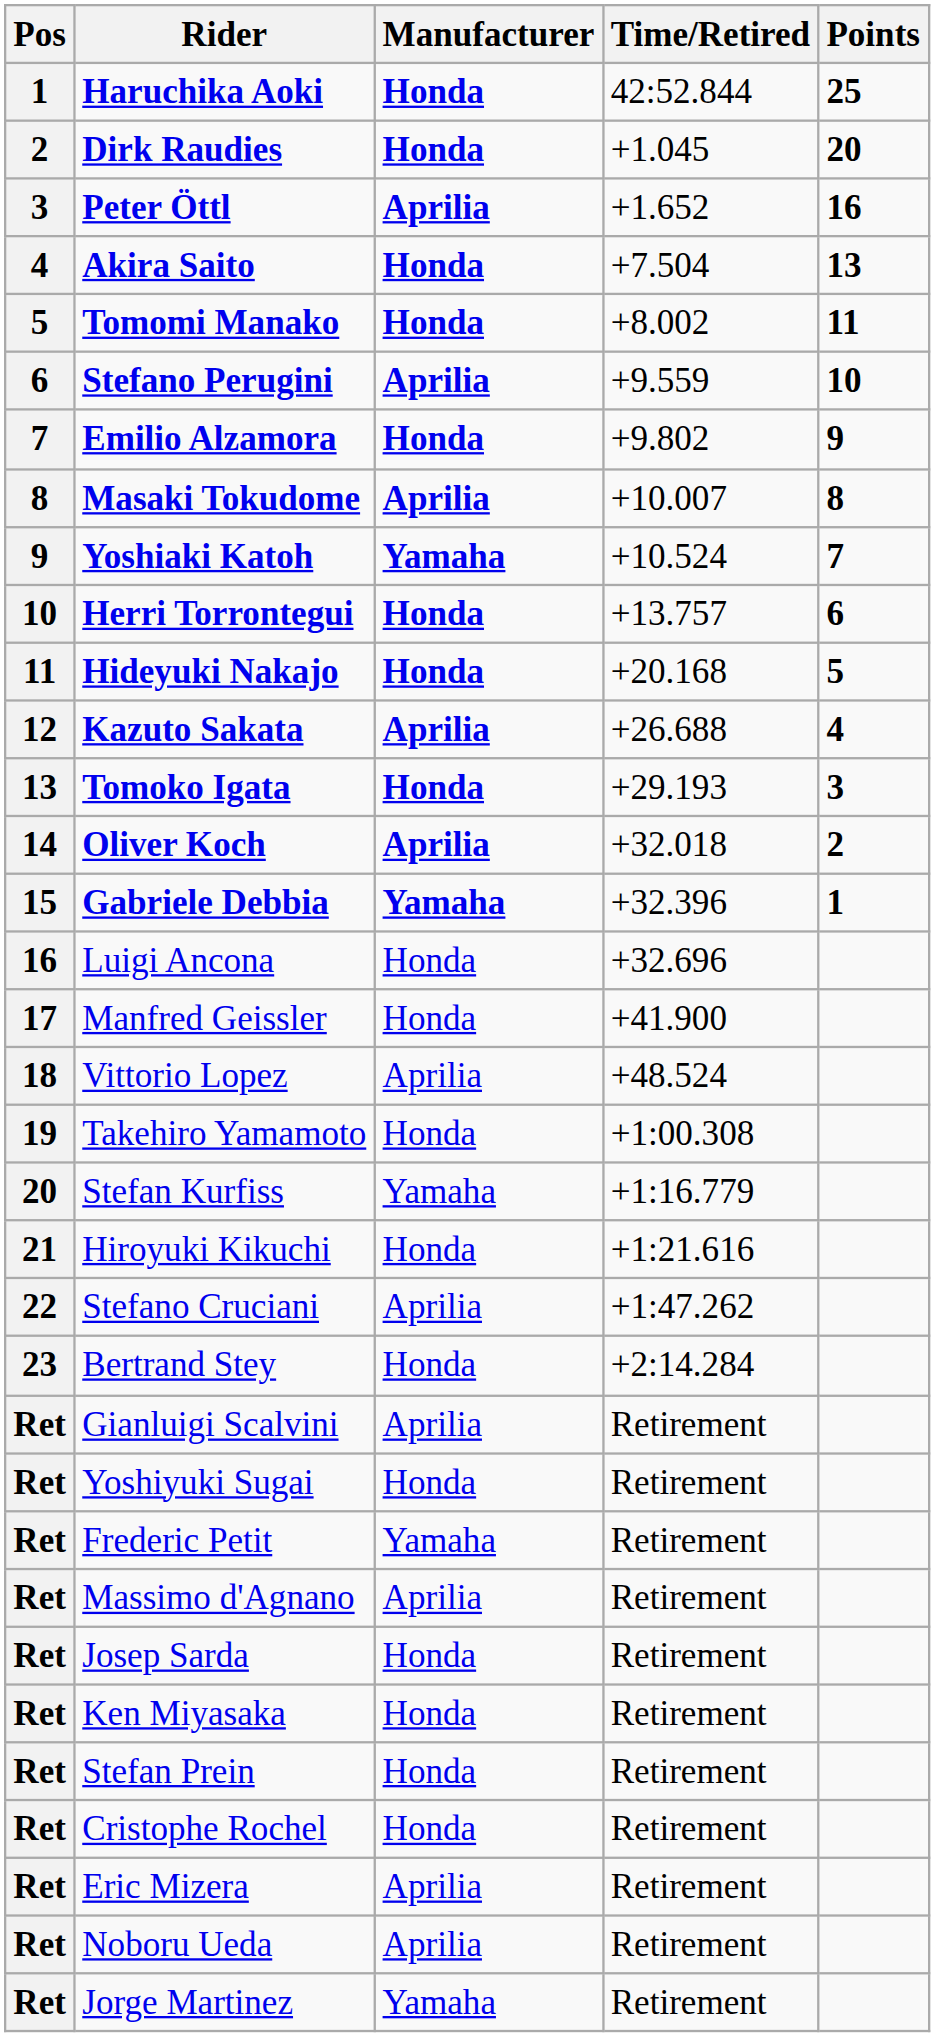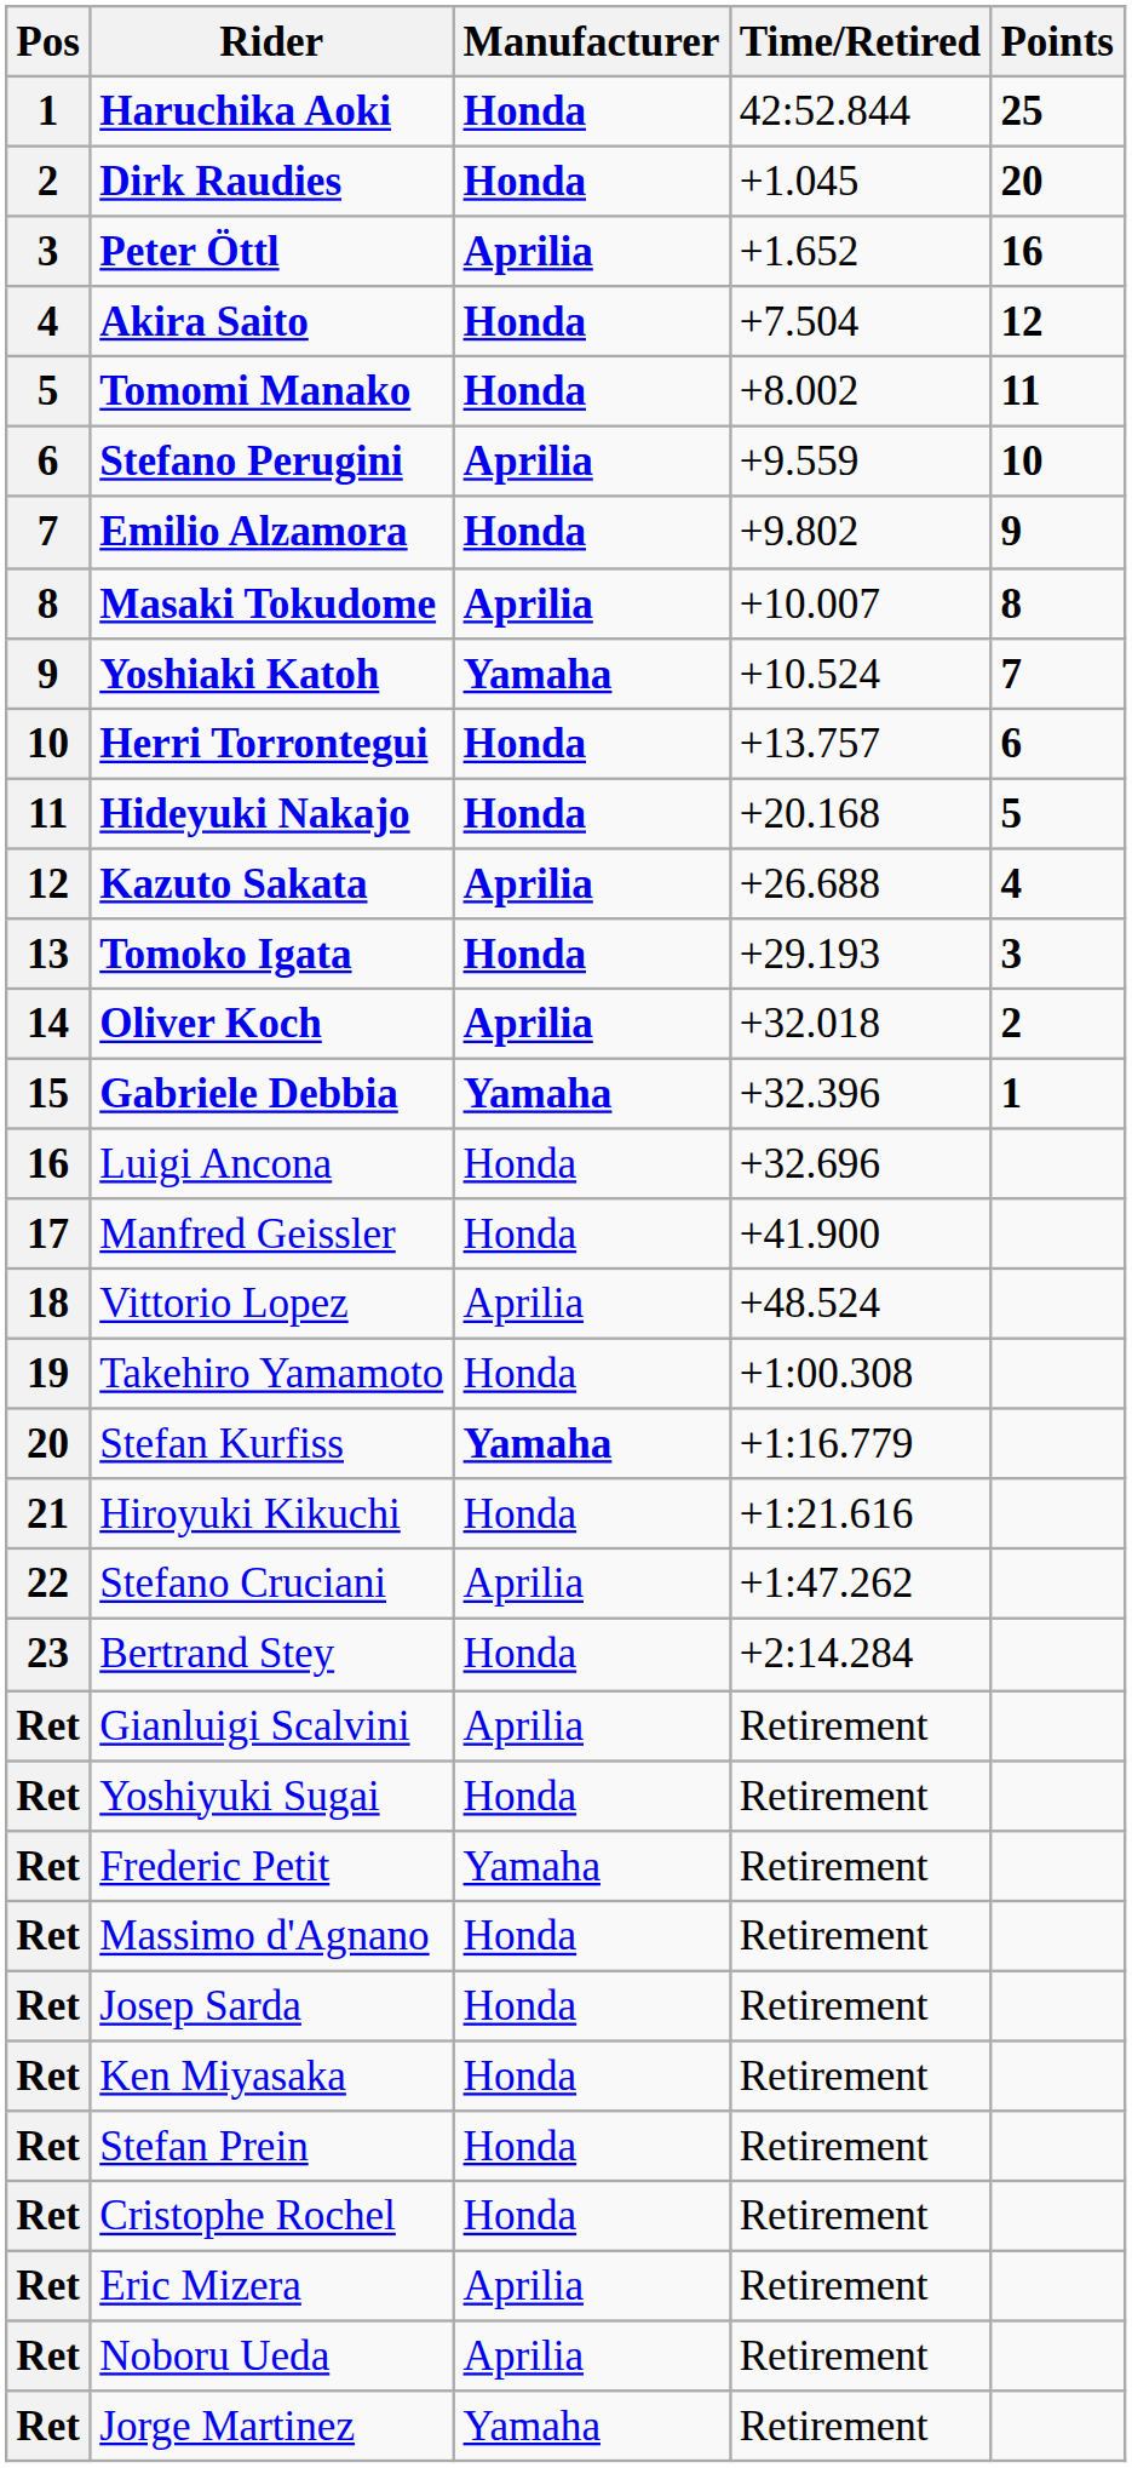 <table class="wikitable" style="font-size: 95%;">
 <tr>
 <th>Pos</th>
 <th>Rider</th>
 <th>Manufacturer</th>
 <th>Time/Retired</th>
 <th>Points</th>
 </tr>
 <tr>
 <th>1</th>
 <td> <strong><a href='#'>Haruchika Aoki</a></strong></td>
 <td><strong><a href='#'>Honda</a></strong></td>
 <td>42:52.844</td>
 <td><strong>25</strong></td>
 </tr>
 <tr>
 <th>2</th>
 <td> <strong><a href='#'>Dirk Raudies</a></strong></td>
 <td><strong><a href='#'>Honda</a></strong></td>
 <td>+1.045</td>
 <td><strong>20</strong></td>
 </tr>
 <tr>
 <th>3</th>
 <td> <strong><a href='#'>Peter Öttl</a></strong></td>
 <td><strong><a href='#'>Aprilia</a></strong></td>
 <td>+1.652</td>
 <td><strong>16</strong></td>
 </tr>
 <tr>
 <th>4</th>
 <td> <strong><a href='#'>Akira Saito</a></strong></td>
 <td><strong><a href='#'>Honda</a></strong></td>
 <td>+7.504</td>
-<td><strong>13</strong></td>
+<td><strong>12</strong></td>
 </tr>
 <tr>
 <th>5</th>
 <td> <strong><a href='#'>Tomomi Manako</a></strong></td>
 <td><strong><a href='#'>Honda</a></strong></td>
 <td>+8.002</td>
 <td><strong>11</strong></td>
 </tr>
 <tr>
 <th>6</th>
 <td> <strong><a href='#'>Stefano Perugini</a></strong></td>
 <td><strong><a href='#'>Aprilia</a></strong></td>
 <td>+9.559</td>
 <td><strong>10</strong></td>
 </tr>
 <tr>
 <th>7</th>
 <td> <strong><a href='#'>Emilio Alzamora</a></strong></td>
 <td><strong><a href='#'>Honda</a></strong></td>
 <td>+9.802</td>
 <td><strong>9</strong></td>
 </tr>
 <tr>
 <th>8</th>
 <td> <strong><a href='#'>Masaki Tokudome</a></strong></td>
 <td><strong><a href='#'>Aprilia</a></strong></td>
 <td>+10.007</td>
 <td><strong>8</strong></td>
 </tr>
 <tr>
 <th>9</th>
 <td> <strong><a href='#'>Yoshiaki Katoh</a></strong></td>
 <td><strong><a href='#'>Yamaha</a></strong></td>
 <td>+10.524</td>
 <td><strong>7</strong></td>
 </tr>
 <tr>
 <th>10</th>
 <td> <strong><a href='#'>Herri Torrontegui</a></strong></td>
 <td><strong><a href='#'>Honda</a></strong></td>
 <td>+13.757</td>
 <td><strong>6</strong></td>
 </tr>
 <tr>
 <th>11</th>
 <td> <strong><a href='#'>Hideyuki Nakajo</a></strong></td>
 <td><strong><a href='#'>Honda</a></strong></td>
 <td>+20.168</td>
 <td><strong>5</strong></td>
 </tr>
 <tr>
 <th>12</th>
 <td> <strong><a href='#'>Kazuto Sakata</a></strong></td>
 <td><strong><a href='#'>Aprilia</a></strong></td>
 <td>+26.688</td>
 <td><strong>4</strong></td>
 </tr>
 <tr>
 <th>13</th>
 <td> <strong><a href='#'>Tomoko Igata</a></strong></td>
 <td><strong><a href='#'>Honda</a></strong></td>
 <td>+29.193</td>
 <td><strong>3</strong></td>
 </tr>
 <tr>
 <th>14</th>
 <td> <strong><a href='#'>Oliver Koch</a></strong></td>
 <td><strong><a href='#'>Aprilia</a></strong></td>
 <td>+32.018</td>
 <td><strong>2</strong></td>
 </tr>
 <tr>
 <th>15</th>
 <td> <strong><a href='#'>Gabriele Debbia</a></strong></td>
 <td><strong><a href='#'>Yamaha</a></strong></td>
 <td>+32.396</td>
 <td><strong>1</strong></td>
 </tr>
 <tr>
 <th>16</th>
 <td> <a href='#'>Luigi Ancona</a></td>
 <td><a href='#'>Honda</a></td>
 <td>+32.696</td>
 <td></td>
 </tr>
 <tr>
 <th>17</th>
 <td> <a href='#'>Manfred Geissler</a></td>
 <td><a href='#'>Honda</a></td>
 <td>+41.900</td>
 <td></td>
 </tr>
 <tr>
 <th>18</th>
 <td> <a href='#'>Vittorio Lopez</a></td>
 <td><a href='#'>Aprilia</a></td>
 <td>+48.524</td>
 <td></td>
 </tr>
 <tr>
 <th>19</th>
 <td> <a href='#'>Takehiro Yamamoto</a></td>
 <td><a href='#'>Honda</a></td>
 <td>+1:00.308</td>
 <td></td>
 </tr>
 <tr>
 <th>20</th>
 <td> <a href='#'>Stefan Kurfiss</a></td>
-<td><a href='#'>Yamaha</a></td>
+<td><strong><a href='#'>Yamaha</a></strong></td>
 <td>+1:16.779</td>
 <td></td>
 </tr>
 <tr>
 <th>21</th>
 <td> <a href='#'>Hiroyuki Kikuchi</a></td>
 <td><a href='#'>Honda</a></td>
 <td>+1:21.616</td>
 <td></td>
 </tr>
 <tr>
 <th>22</th>
 <td> <a href='#'>Stefano Cruciani</a></td>
 <td><a href='#'>Aprilia</a></td>
 <td>+1:47.262</td>
 <td></td>
 </tr>
 <tr>
 <th>23</th>
 <td> <a href='#'>Bertrand Stey</a></td>
 <td><a href='#'>Honda</a></td>
 <td>+2:14.284</td>
 <td></td>
 </tr>
 <tr>
 <th>Ret</th>
 <td> <a href='#'>Gianluigi Scalvini</a></td>
 <td><a href='#'>Aprilia</a></td>
 <td>Retirement</td>
 <td></td>
 </tr>
 <tr>
 <th>Ret</th>
 <td> <a href='#'>Yoshiyuki Sugai</a></td>
 <td><a href='#'>Honda</a></td>
 <td>Retirement</td>
 <td></td>
 </tr>
 <tr>
 <th>Ret</th>
 <td> <a href='#'>Frederic Petit</a></td>
 <td><a href='#'>Yamaha</a></td>
 <td>Retirement</td>
 <td></td>
 </tr>
 <tr>
 <th>Ret</th>
 <td> <a href='#'>Massimo d'Agnano</a></td>
-<td><a href='#'>Aprilia</a></td>
+<td><a href='#'>Honda</a></td>
 <td>Retirement</td>
 <td></td>
 </tr>
 <tr>
 <th>Ret</th>
 <td> <a href='#'>Josep Sarda</a></td>
 <td><a href='#'>Honda</a></td>
 <td>Retirement</td>
 <td></td>
 </tr>
 <tr>
 <th>Ret</th>
 <td> <a href='#'>Ken Miyasaka</a></td>
 <td><a href='#'>Honda</a></td>
 <td>Retirement</td>
 <td></td>
 </tr>
 <tr>
 <th>Ret</th>
 <td> <a href='#'>Stefan Prein</a></td>
 <td><a href='#'>Honda</a></td>
 <td>Retirement</td>
 <td></td>
 </tr>
 <tr>
 <th>Ret</th>
 <td> <a href='#'>Cristophe Rochel</a></td>
 <td><a href='#'>Honda</a></td>
 <td>Retirement</td>
 <td></td>
 </tr>
 <tr>
 <th>Ret</th>
 <td> <a href='#'>Eric Mizera</a></td>
 <td><a href='#'>Aprilia</a></td>
 <td>Retirement</td>
 <td></td>
 </tr>
 <tr>
 <th>Ret</th>
 <td> <a href='#'>Noboru Ueda</a></td>
 <td><a href='#'>Aprilia</a></td>
 <td>Retirement</td>
 <td></td>
 </tr>
 <tr>
 <th>Ret</th>
 <td> <a href='#'>Jorge Martinez</a></td>
 <td><a href='#'>Yamaha</a></td>
 <td>Retirement</td>
 <td></td>
 </tr>
 </table>
